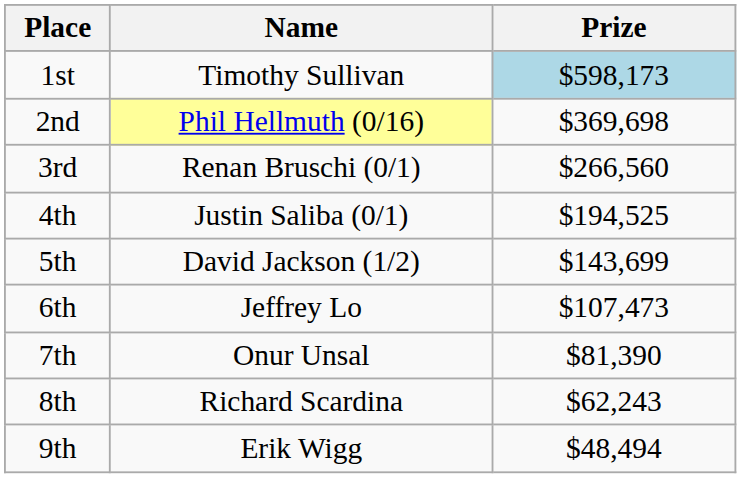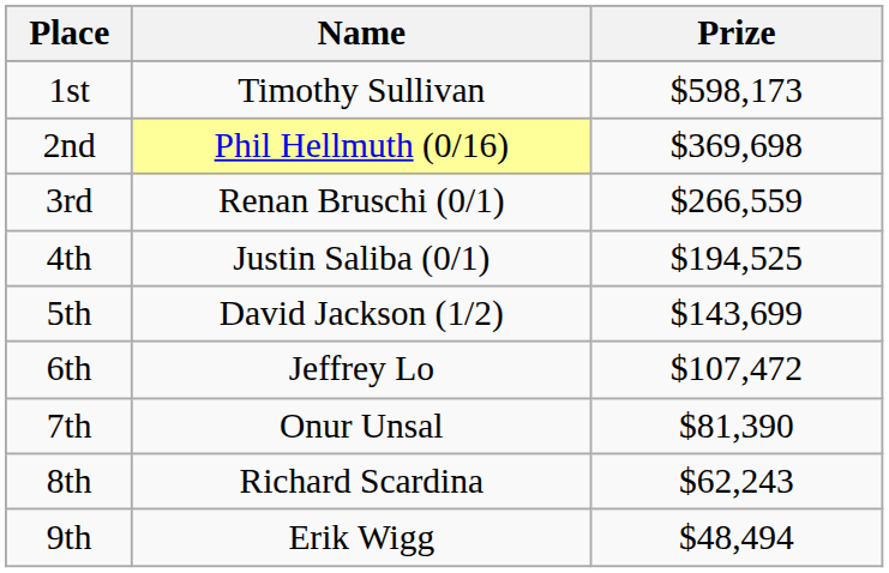 <table class="wikitable">
 <tr>
 <th width="50">Place</th>
 <th width="200">Name</th>
 <th width="125">Prize</th>
 </tr>
 <tr>
 <td align = "center">1st</td>
 <td align = "center"> Timothy Sullivan</td>
-<td align = "center" style="background: lightblue;">$598,173</td>
+<td align = "center">$598,173</td>
 </tr>
 <tr>
 <td align = "center">2nd</td>
 <td align = "center" style="background-color:#FFFF99; width:6em;"> <a href='#'>Phil Hellmuth</a> (0/16)</td>
 <td align = "center">$369,698</td>
 </tr>
 <tr>
 <td align = "center">3rd</td>
 <td align = "center"> Renan Bruschi (0/1)</td>
-<td align = "center">$266,560</td>
+<td align = "center">$266,559</td>
 </tr>
 <tr>
 <td align = "center">4th</td>
 <td align = "center"> Justin Saliba (0/1)</td>
 <td align = "center">$194,525</td>
 </tr>
 <tr>
 <td align = "center">5th</td>
 <td align = "center"> David Jackson (1/2)</td>
 <td align = "center">$143,699</td>
 </tr>
 <tr>
 <td align = "center">6th</td>
 <td align = "center"> Jeffrey Lo</td>
-<td align = "center">$107,473</td>
+<td align = "center">$107,472</td>
 </tr>
 <tr>
 <td align = "center">7th</td>
 <td align = "center"> Onur Unsal</td>
 <td align = "center">$81,390</td>
 </tr>
 <tr>
 <td align = "center">8th</td>
 <td align = "center"> Richard Scardina</td>
 <td align = "center">$62,243</td>
 </tr>
 <tr>
 <td align = "center">9th</td>
 <td align = "center"> Erik Wigg</td>
 <td align = "center">$48,494</td>
 </tr>
 </table>
